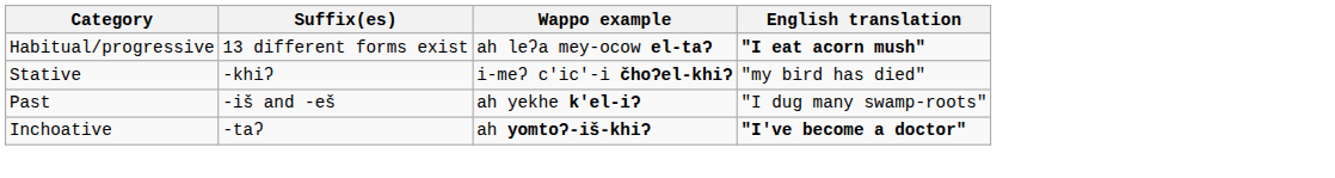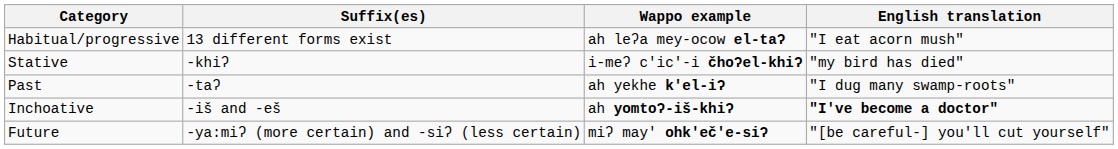 <table class="wikitable">
 <tr>
 <th>Category</th>
 <th>Suffix(es)</th>
 <th>Wappo example</th>
 <th>English translation</th>
 </tr>
 <tr>
 <td>Habitual/progressive</td>
 <td>13 different forms exist</td>
 <td>ah leʔa mey-ocow <strong>el-taʔ</strong></td>
-<td><strong>"I eat acorn mush"</strong></td>
+<td>"I eat acorn mush"</td>
 </tr>
 <tr>
 <td>Stative</td>
 <td>-khiʔ</td>
 <td>i-meʔ c'ic'-i <strong>čhoʔel-khiʔ</strong></td>
 <td>"my bird has died"</td>
 </tr>
 <tr>
 <td>Past</td>
-<td>-iš and -eš</td>
+<td>-taʔ</td>
 <td>ah yekhe <strong>k'el-iʔ</strong></td>
 <td>"I dug many swamp-roots"</td>
 </tr>
 <tr>
 <td>Inchoative</td>
-<td>-taʔ</td>
+<td>-iš and -eš</td>
 <td>ah <strong>yomtoʔ-iš-khiʔ</strong></td>
 <td><strong>"I've become a doctor"</strong></td>
 </tr>
+<tr>
+<td>Future</td>
+<td>-ya:miʔ (more certain) and -siʔ (less certain)</td>
+<td>miʔ may' <strong>ohk'eč'e-siʔ</strong></td>
+<td>"[be careful-] you'll cut yourself"</td>
+</tr>
 </table>
